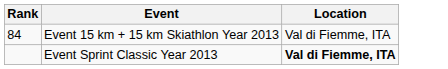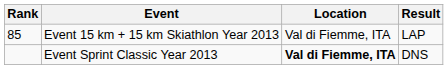 <table class="wikitable">
 <tr>
 <th>Rank</th>
 <th>Event</th>
 <th>Location</th>
+<th>Result</th>
 </tr>
 <tr>
-<td>84</td>
+<td>85</td>
 <td>Event 15 km + 15 km Skiathlon Year 2013</td>
 <td>Val di Fiemme, ITA</td>
+<td>LAP</td>
 </tr>
 <tr>
 <td></td>
 <td>Event Sprint Classic	Year 2013</td>
 <td><strong>Val di Fiemme, ITA</strong></td>
+<td>DNS</td>
 </tr>
 </table>
